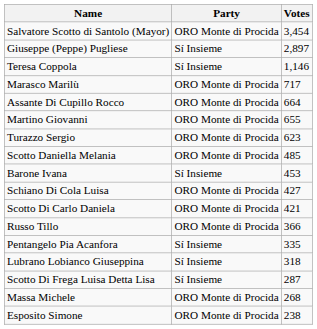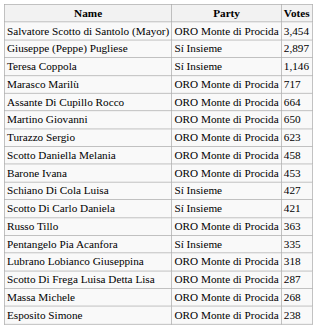 <table class="wikitable">
 <tr>
 <th>Name</th>
 <th>Party</th>
 <th>Votes</th>
 </tr>
 <tr>
 <td>Salvatore Scotto di Santolo (Mayor)</td>
 <td>ORO Monte di Procida</td>
 <td>3,454</td>
 </tr>
 <tr>
 <td>Giuseppe (Peppe) Pugliese</td>
 <td>Sí Insieme</td>
 <td>2,897</td>
 </tr>
 <tr>
 <td>Teresa Coppola</td>
 <td>Sí Insieme</td>
 <td>1,146</td>
 </tr>
 <tr>
 <td>Marasco Marilù</td>
 <td>ORO Monte di Procida</td>
 <td>717</td>
 </tr>
 <tr>
 <td>Assante Di Cupillo Rocco</td>
 <td>ORO Monte di Procida</td>
 <td>664</td>
 </tr>
 <tr>
 <td>Martino Giovanni</td>
 <td>ORO Monte di Procida</td>
-<td>655</td>
+<td>650</td>
 </tr>
 <tr>
 <td>Turazzo Sergio</td>
 <td>ORO Monte di Procida</td>
 <td>623</td>
 </tr>
 <tr>
 <td>Scotto Daniella Melania</td>
 <td>ORO Monte di Procida</td>
-<td>485</td>
+<td>458</td>
 </tr>
 <tr>
 <td>Barone Ivana</td>
-<td>Sí Insieme</td>
+<td>ORO Monte di Procida</td>
 <td>453</td>
 </tr>
 <tr>
 <td>Schiano Di Cola Luisa</td>
-<td>ORO Monte di Procida</td>
+<td>Sí Insieme</td>
 <td>427</td>
 </tr>
 <tr>
 <td>Scotto Di Carlo Daniela</td>
-<td>ORO Monte di Procida</td>
+<td>Sí Insieme</td>
 <td>421</td>
 </tr>
 <tr>
 <td>Russo Tillo</td>
 <td>ORO Monte di Procida</td>
-<td>366</td>
+<td>363</td>
 </tr>
 <tr>
 <td>Pentangelo Pia Acanfora</td>
 <td>Sí Insieme</td>
 <td>335</td>
 </tr>
 <tr>
 <td>Lubrano Lobianco Giuseppina</td>
-<td>Sí Insieme</td>
+<td>ORO Monte di Procida</td>
 <td>318</td>
 </tr>
 <tr>
 <td>Scotto Di Frega Luisa Detta Lisa</td>
-<td>Sí Insieme</td>
+<td>ORO Monte di Procida</td>
 <td>287</td>
 </tr>
 <tr>
 <td>Massa Michele</td>
 <td>ORO Monte di Procida</td>
 <td>268</td>
 </tr>
 <tr>
 <td>Esposito Simone</td>
 <td>ORO Monte di Procida</td>
 <td>238</td>
 </tr>
 </table>
